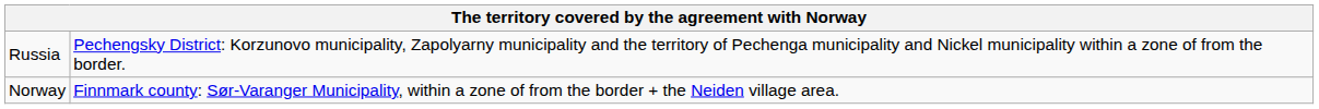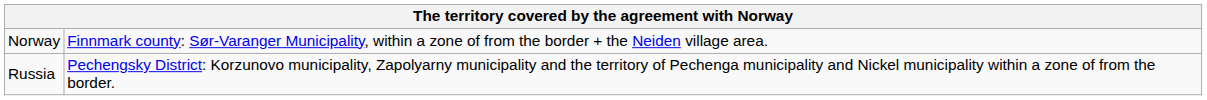 <table class="wikitable collapsible collapsed">
 <tr>
 <th colspan=2>The territory covered by the agreement with Norway</th>
 </tr>
 <tr>
+<td>Norway</td>
+<td><a href='#'>Finnmark county</a>: <a href='#'>Sør-Varanger Municipality</a>, within a zone of  from the border + the <a href='#'>Neiden</a> village area.</td>
+</tr>
+<tr>
 <td>Russia</td>
 <td><a href='#'>Pechengsky District</a>: Korzunovo municipality, Zapolyarny municipality and the territory of Pechenga municipality and Nickel municipality within a zone of  from the border.</td>
 </tr>
-<tr>
-<td>Norway</td>
-<td><a href='#'>Finnmark county</a>: <a href='#'>Sør-Varanger Municipality</a>, within a zone of  from the border + the <a href='#'>Neiden</a> village area.</td>
-</tr>
 </table>
